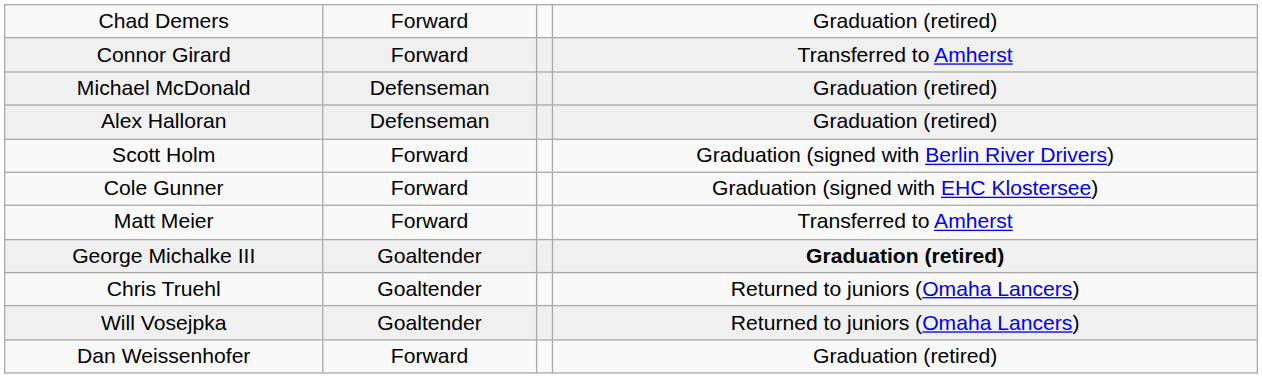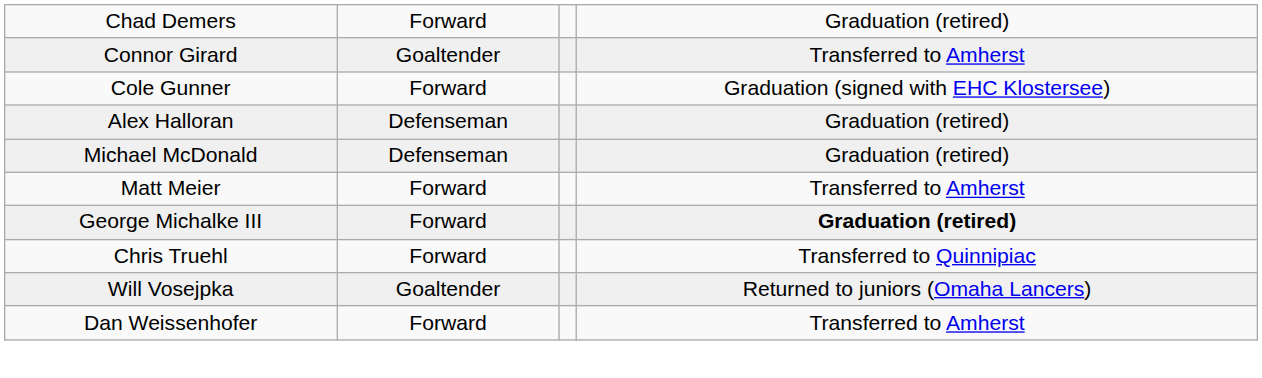 <table class="wikitable" width="60%">
 <tr align="center" bgcolor="">
 <td>Chad Demers</td>
 <td>Forward</td>
 <td></td>
 <td>Graduation (retired)</td>
 </tr>
 <tr align="center" bgcolor="f0f0f0">
 <td>Connor Girard</td>
-<td>Forward</td>
+<td>Goaltender</td>
 <td></td>
 <td>Transferred to <a href='#'>Amherst</a></td>
 </tr>
-<tr align="center" bgcolor="f0f0f0">
-<td>Michael McDonald</td>
-<td>Defenseman</td>
+<tr align="center" bgcolor="">
+<td>Cole Gunner</td>
+<td>Forward</td>
 <td></td>
-<td>Graduation (retired)</td>
+<td>Graduation (signed with <a href='#'>EHC Klostersee</a>)</td>
 </tr>
 <tr align="center" bgcolor="f0f0f0">
 <td>Alex Halloran</td>
 <td>Defenseman</td>
 <td></td>
 <td>Graduation (retired)</td>
 </tr>
-<tr align="center" bgcolor="">
-<td>Scott Holm</td>
-<td>Forward</td>
+<tr align="center" bgcolor="f0f0f0">
+<td>Michael McDonald</td>
+<td>Defenseman</td>
 <td></td>
-<td>Graduation (signed with <a href='#'>Berlin River Drivers</a>)</td>
-</tr>
-<tr align="center" bgcolor="">
-<td>Cole Gunner</td>
-<td>Forward</td>
-<td></td>
-<td>Graduation (signed with <a href='#'>EHC Klostersee</a>)</td>
+<td>Graduation (retired)</td>
 </tr>
 <tr align="center" bgcolor="">
 <td>Matt Meier</td>
 <td>Forward</td>
 <td></td>
 <td>Transferred to <a href='#'>Amherst</a></td>
 </tr>
 <tr align="center" bgcolor="f0f0f0">
 <td>George Michalke III</td>
-<td>Goaltender</td>
+<td>Forward</td>
 <td></td>
 <td><strong>Graduation (retired)</strong></td>
 </tr>
 <tr align="center" bgcolor="">
 <td>Chris Truehl</td>
-<td>Goaltender</td>
+<td>Forward</td>
 <td></td>
-<td>Returned to juniors (<a href='#'>Omaha Lancers</a>)</td>
+<td>Transferred to <a href='#'>Quinnipiac</a></td>
 </tr>
 <tr align="center" bgcolor="f0f0f0">
 <td>Will Vosejpka</td>
 <td>Goaltender</td>
 <td></td>
 <td>Returned to juniors (<a href='#'>Omaha Lancers</a>)</td>
 </tr>
 <tr align="center" bgcolor="">
 <td>Dan Weissenhofer</td>
 <td>Forward</td>
 <td></td>
-<td>Graduation (retired)</td>
+<td>Transferred to <a href='#'>Amherst</a></td>
 </tr>
 </table>
